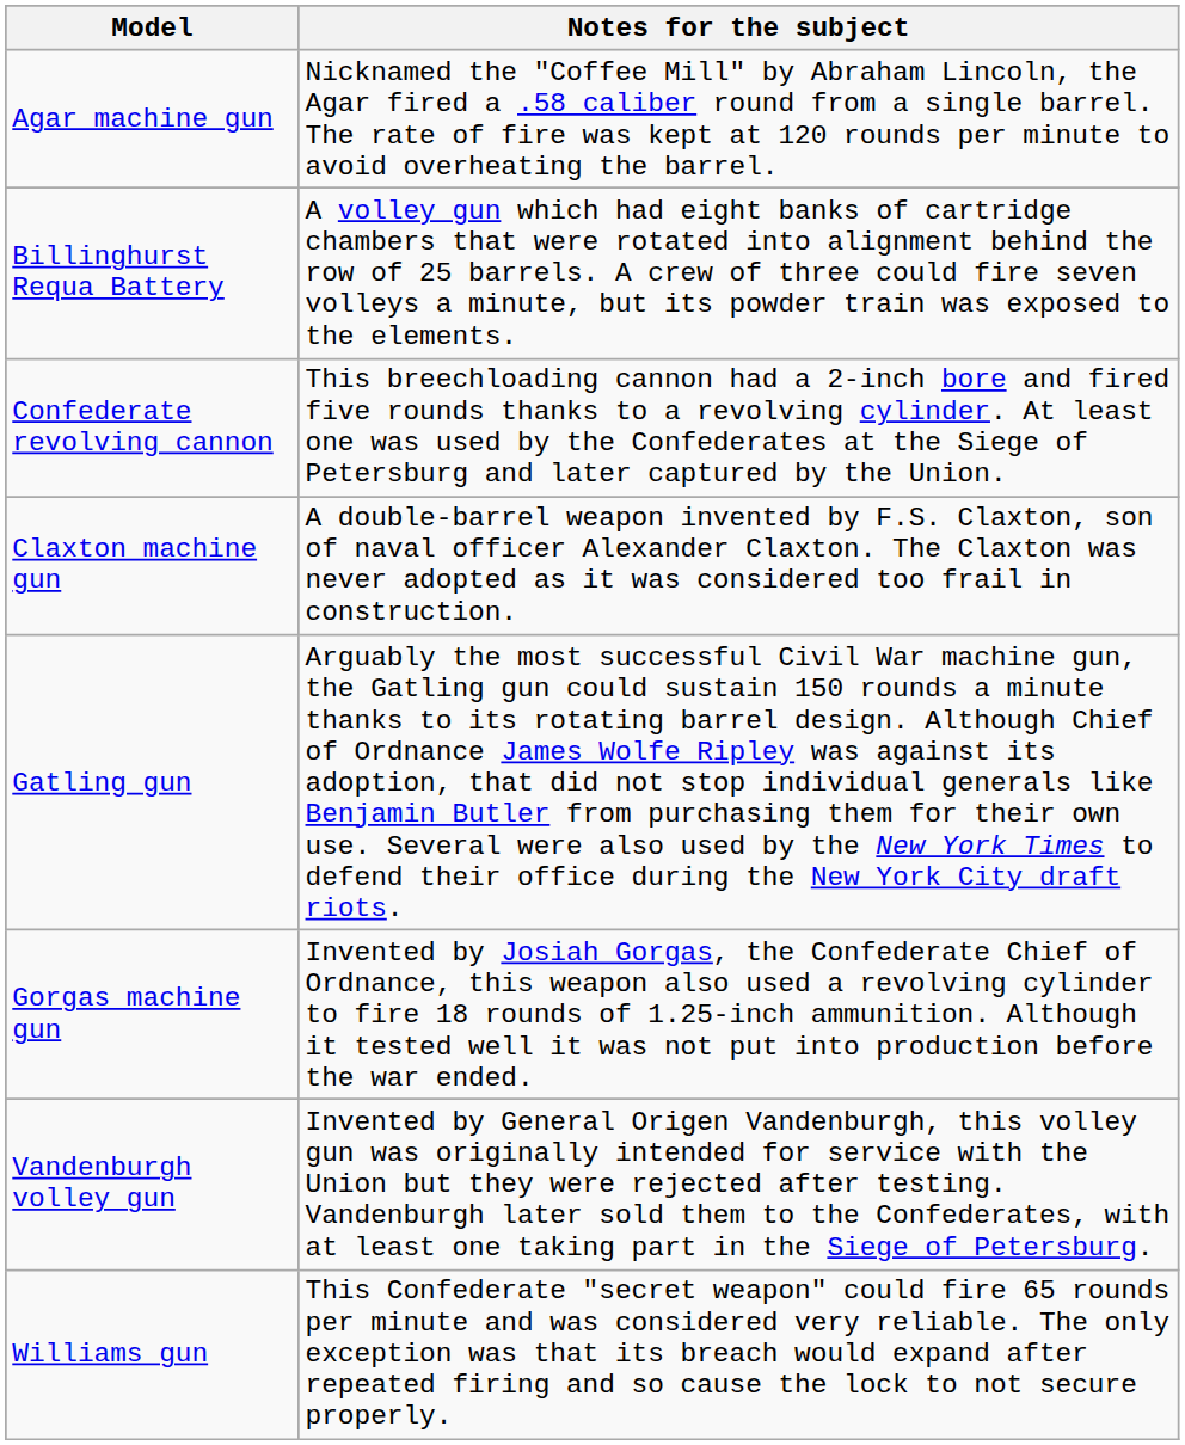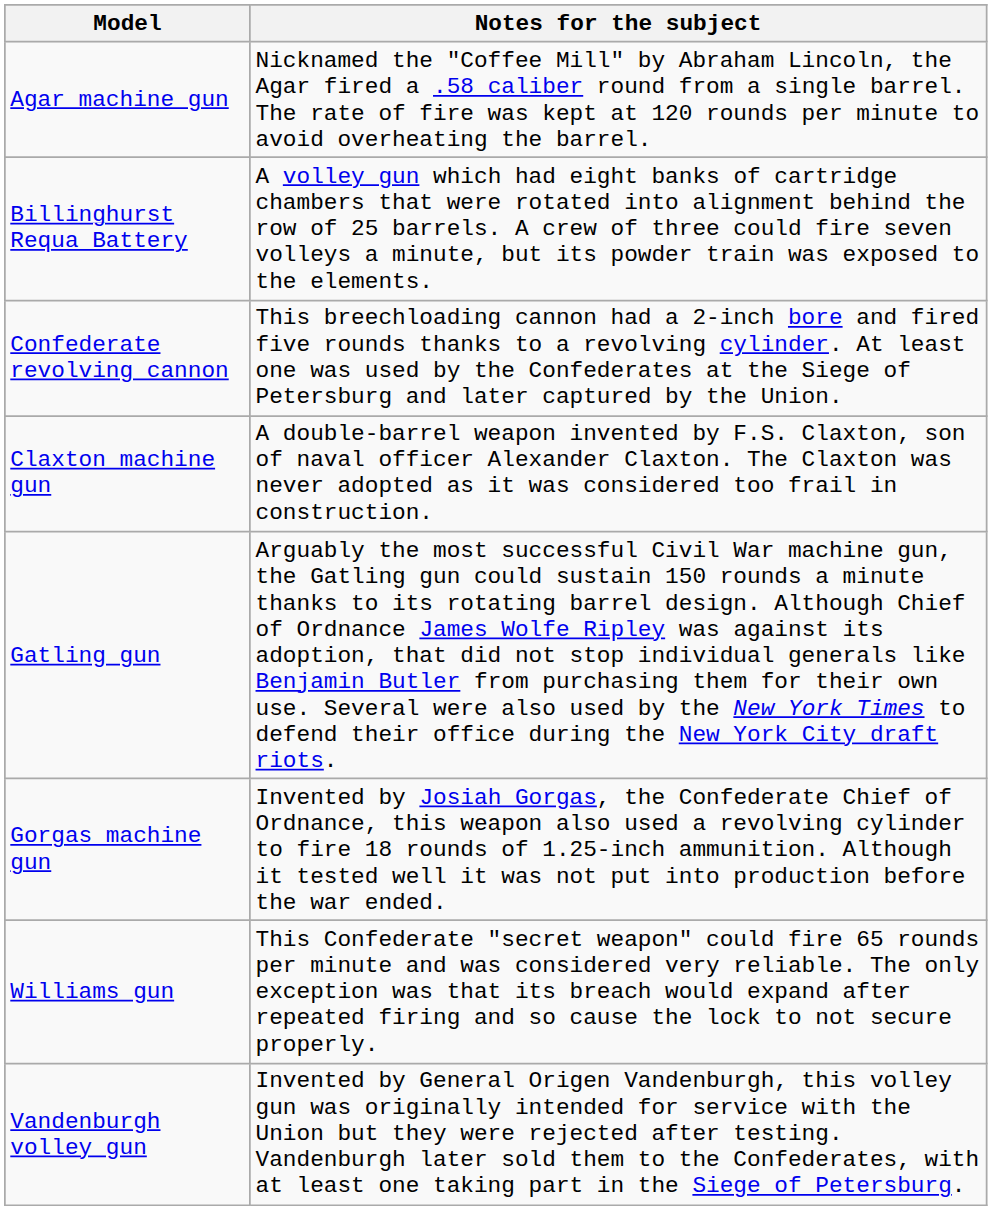 <table class="wikitable" style="width:90%;">
 <tr>
 <th style="width:25%;">Model</th>
 <th>Notes for the subject</th>
 </tr>
 <tr>
 <td><a href='#'>Agar machine gun</a></td>
 <td>Nicknamed the "Coffee Mill" by Abraham Lincoln, the Agar fired a <a href='#'>.58 caliber</a> round from a single barrel.  The rate of fire was kept at 120 rounds per minute to avoid overheating the barrel.</td>
 </tr>
 <tr>
 <td><a href='#'>Billinghurst Requa Battery</a></td>
 <td>A <a href='#'>volley gun</a> which had eight banks of cartridge chambers that were rotated into alignment behind the row of 25 barrels.  A crew of three could fire seven volleys a minute, but its powder train was exposed to the elements.</td>
 </tr>
 <tr>
 <td><a href='#'>Confederate revolving cannon</a></td>
 <td>This breechloading cannon had a 2-inch <a href='#'>bore</a> and fired five rounds thanks to a revolving <a href='#'>cylinder</a>. At least one was used by the Confederates at the Siege of Petersburg and later captured by the Union.</td>
 </tr>
 <tr>
 <td><a href='#'>Claxton machine gun</a></td>
 <td>A double-barrel weapon invented by F.S. Claxton, son of naval officer Alexander Claxton.  The Claxton was never adopted as it was considered too frail in construction.</td>
 </tr>
 <tr>
 <td><a href='#'>Gatling gun</a></td>
 <td>Arguably the most successful Civil War machine gun, the Gatling gun could sustain 150 rounds a minute thanks to its rotating barrel design.  Although Chief of Ordnance <a href='#'>James Wolfe Ripley</a> was against its adoption, that did not stop individual generals like <a href='#'>Benjamin Butler</a> from purchasing them for their own use.  Several were also used by the <em><a href='#'>New York Times</a></em> to defend their office during the <a href='#'>New York City draft riots</a>.</td>
 </tr>
 <tr>
 <td><a href='#'>Gorgas machine gun</a></td>
 <td>Invented by <a href='#'>Josiah Gorgas</a>, the Confederate Chief of Ordnance, this weapon also used a revolving cylinder to fire 18 rounds of 1.25-inch ammunition.  Although it tested well it was not put into production before the war ended.</td>
 </tr>
 <tr>
+<td><a href='#'>Williams gun</a></td>
+<td>This Confederate "secret weapon" could fire 65 rounds per minute and was considered very reliable.  The only exception was that its breach would expand after repeated firing and so cause the lock to not secure properly.</td>
+</tr>
+<tr>
 <td><a href='#'>Vandenburgh volley gun</a></td>
 <td>Invented by General Origen Vandenburgh, this volley gun was originally intended for service with the Union but they were rejected after testing.  Vandenburgh later sold them to the Confederates, with at least one taking part in the <a href='#'>Siege of Petersburg</a>.</td>
 </tr>
-<tr>
-<td><a href='#'>Williams gun</a></td>
-<td>This Confederate "secret weapon" could fire 65 rounds per minute and was considered very reliable.  The only exception was that its breach would expand after repeated firing and so cause the lock to not secure properly.</td>
-</tr>
 </table>
